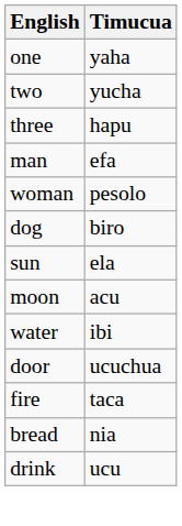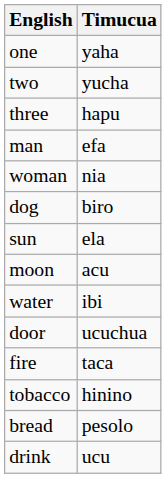 <table class="wikitable">
 <tr>
 <th>English</th>
 <th>Timucua</th>
 </tr>
 <tr>
 <td>one</td>
 <td>yaha</td>
 </tr>
 <tr>
 <td>two</td>
 <td>yucha</td>
 </tr>
 <tr>
 <td>three</td>
 <td>hapu</td>
 </tr>
 <tr>
 <td>man</td>
 <td>efa</td>
 </tr>
 <tr>
 <td>woman</td>
-<td>pesolo</td>
+<td>nia</td>
 </tr>
 <tr>
 <td>dog</td>
 <td>biro</td>
 </tr>
 <tr>
 <td>sun</td>
 <td>ela</td>
 </tr>
 <tr>
 <td>moon</td>
 <td>acu</td>
 </tr>
 <tr>
 <td>water</td>
 <td>ibi</td>
 </tr>
 <tr>
 <td>door</td>
 <td>ucuchua</td>
 </tr>
 <tr>
 <td>fire</td>
 <td>taca</td>
 </tr>
 <tr>
+<td>tobacco</td>
+<td>hinino</td>
+</tr>
+<tr>
 <td>bread</td>
-<td>nia</td>
+<td>pesolo</td>
 </tr>
 <tr>
 <td>drink</td>
 <td>ucu</td>
 </tr>
 </table>
